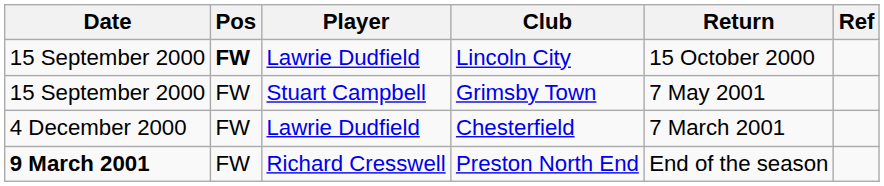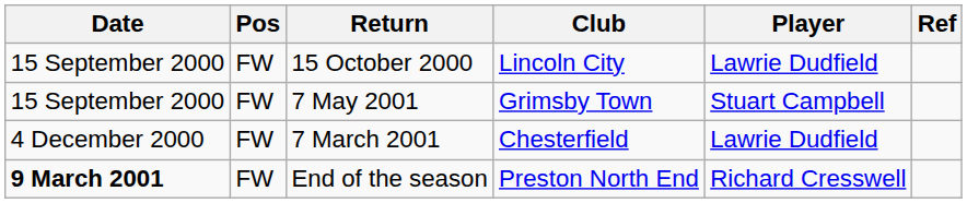 <table class="wikitable" style="text-align: left">
 <tr>
 <th>Date</th>
 <th>Pos</th>
+<th>Return</th>
+<th>Club</th>
 <th>Player</th>
-<th>Club</th>
-<th>Return</th>
 <th>Ref</th>
 </tr>
 <tr>
 <td>15 September 2000</td>
-<td><strong>FW</strong></td>
+<td>FW</td>
+<td>15 October 2000</td>
+<td><a href='#'>Lincoln City</a></td>
 <td> <a href='#'>Lawrie Dudfield</a></td>
-<td><a href='#'>Lincoln City</a></td>
-<td>15 October 2000</td>
 <td></td>
 </tr>
 <tr>
 <td>15 September 2000</td>
 <td>FW</td>
+<td>7 May 2001</td>
+<td><a href='#'>Grimsby Town</a></td>
 <td> <a href='#'>Stuart Campbell</a></td>
-<td><a href='#'>Grimsby Town</a></td>
-<td>7 May 2001</td>
 <td></td>
 </tr>
 <tr>
 <td>4 December 2000</td>
 <td>FW</td>
+<td>7 March 2001</td>
+<td><a href='#'>Chesterfield</a></td>
 <td> <a href='#'>Lawrie Dudfield</a></td>
-<td><a href='#'>Chesterfield</a></td>
-<td>7 March 2001</td>
 <td></td>
 </tr>
 <tr>
 <td><strong>9 March 2001</strong></td>
 <td>FW</td>
+<td>End of the season</td>
+<td><a href='#'>Preston North End</a></td>
 <td> <a href='#'>Richard Cresswell</a></td>
-<td><a href='#'>Preston North End</a></td>
-<td>End of the season</td>
 <td style="text-align: center"></td>
 </tr>
 </table>
